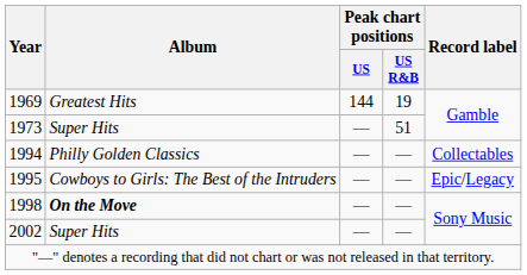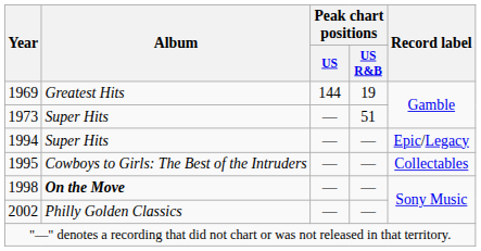 <table class="wikitable" style="text-align:center;">
 <tr>
 <th rowspan="2">Year</th>
 <th rowspan="2">Album</th>
 <th colspan="2">Peak chart positions</th>
 <th rowspan="2">Record label</th>
 </tr>
 <tr style="font-size:smaller;">
 <th style="width:35px;"><a href='#'>US</a><br></th>
 <th style="width:35px;"><a href='#'>US<br>R&B</a><br></th>
 </tr>
 <tr>
 <td>1969</td>
 <td style="text-align:left;"><em>Greatest Hits</em></td>
 <td>144</td>
 <td>19</td>
 <td rowspan="2"><a href='#'>Gamble</a></td>
 </tr>
 <tr>
 <td>1973</td>
 <td style="text-align:left;"><em>Super Hits</em></td>
 <td>—</td>
 <td>51</td>
 </tr>
 <tr>
 <td>1994</td>
-<td style="text-align:left;"><em>Philly Golden Classics</em></td>
+<td style="text-align:left;"><em>Super Hits</em></td>
 <td>—</td>
 <td>—</td>
-<td><a href='#'>Collectables</a></td>
+<td><a href='#'>Epic</a>/<a href='#'>Legacy</a></td>
 </tr>
 <tr>
 <td>1995</td>
 <td style="text-align:left;"><em>Cowboys to Girls: The Best of the Intruders</em></td>
 <td>—</td>
 <td>—</td>
-<td><a href='#'>Epic</a>/<a href='#'>Legacy</a></td>
+<td><a href='#'>Collectables</a></td>
 </tr>
 <tr>
 <td>1998</td>
 <td style="text-align:left;"><strong><em>On the Move</em></strong></td>
 <td>—</td>
 <td>—</td>
 <td rowspan="2"><a href='#'>Sony Music</a></td>
 </tr>
 <tr>
 <td>2002</td>
-<td style="text-align:left;"><em>Super Hits</em></td>
+<td style="text-align:left;"><em>Philly Golden Classics</em></td>
 <td>—</td>
 <td>—</td>
 </tr>
 <tr>
 <td colspan="15" style="font-size:90%">"—" denotes a recording that did not chart or was not released in that territory.</td>
 </tr>
 </table>
